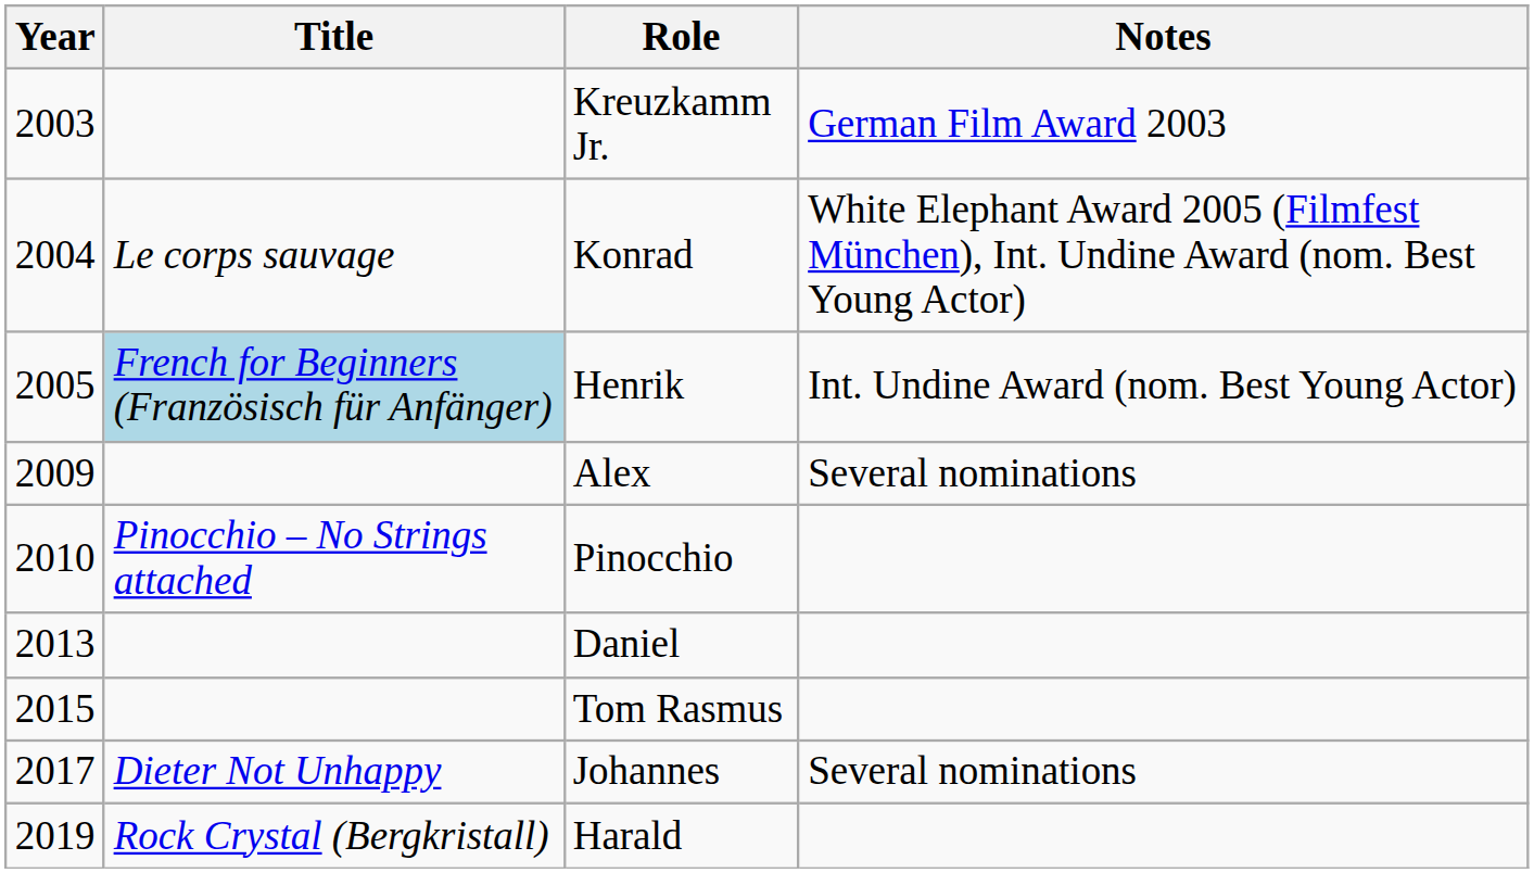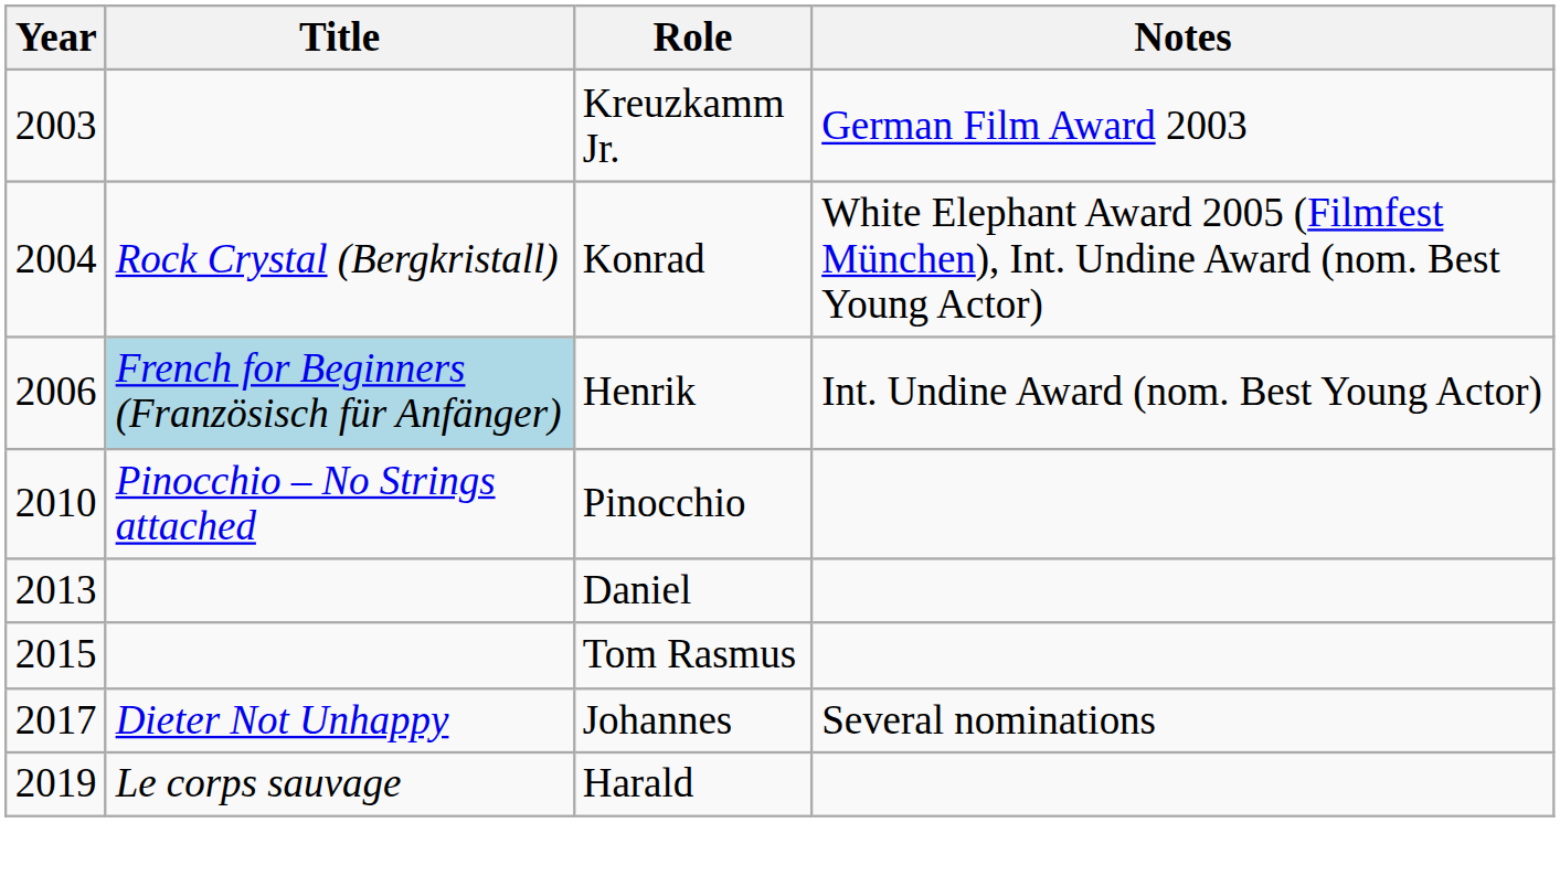 <table class="wikitable sortable">
 <tr>
 <th>Year</th>
 <th>Title</th>
 <th>Role</th>
 <th class="unsortable">Notes</th>
 </tr>
 <tr>
 <td>2003</td>
 <td><em></em></td>
 <td>Kreuzkamm Jr.</td>
 <td><a href='#'>German Film Award</a> 2003</td>
 </tr>
 <tr>
 <td>2004</td>
-<td><em>Le corps sauvage</em></td>
+<td><em><a href='#'>Rock Crystal</a> (Bergkristall)</em></td>
 <td>Konrad</td>
 <td>White Elephant Award 2005 (<a href='#'>Filmfest München</a>), Int. Undine Award (nom. Best Young Actor)</td>
 </tr>
 <tr>
-<td>2005</td>
+<td>2006</td>
 <td style="background: lightblue;"><em><a href='#'>French for Beginners</a> (Französisch für Anfänger) </em></td>
 <td>Henrik</td>
 <td>Int. Undine Award (nom. Best Young Actor)</td>
-</tr>
-<tr>
-<td>2009</td>
-<td><em></em></td>
-<td>Alex</td>
-<td>Several nominations</td>
 </tr>
 <tr>
 <td>2010</td>
 <td><em><a href='#'>Pinocchio – No Strings attached</a></em></td>
 <td>Pinocchio</td>
 <td></td>
 </tr>
 <tr>
 <td>2013</td>
 <td><em></em></td>
 <td>Daniel</td>
 <td></td>
 </tr>
 <tr>
 <td>2015</td>
 <td><em></em></td>
 <td>Tom Rasmus</td>
 <td></td>
 </tr>
 <tr>
 <td>2017</td>
 <td><em><a href='#'>Dieter Not Unhappy</a></em></td>
 <td>Johannes</td>
 <td>Several nominations</td>
 </tr>
 <tr>
 <td>2019</td>
-<td><em><a href='#'>Rock Crystal</a> (Bergkristall)</em></td>
+<td><em>Le corps sauvage</em></td>
 <td>Harald</td>
 <td></td>
 </tr>
 </table>
